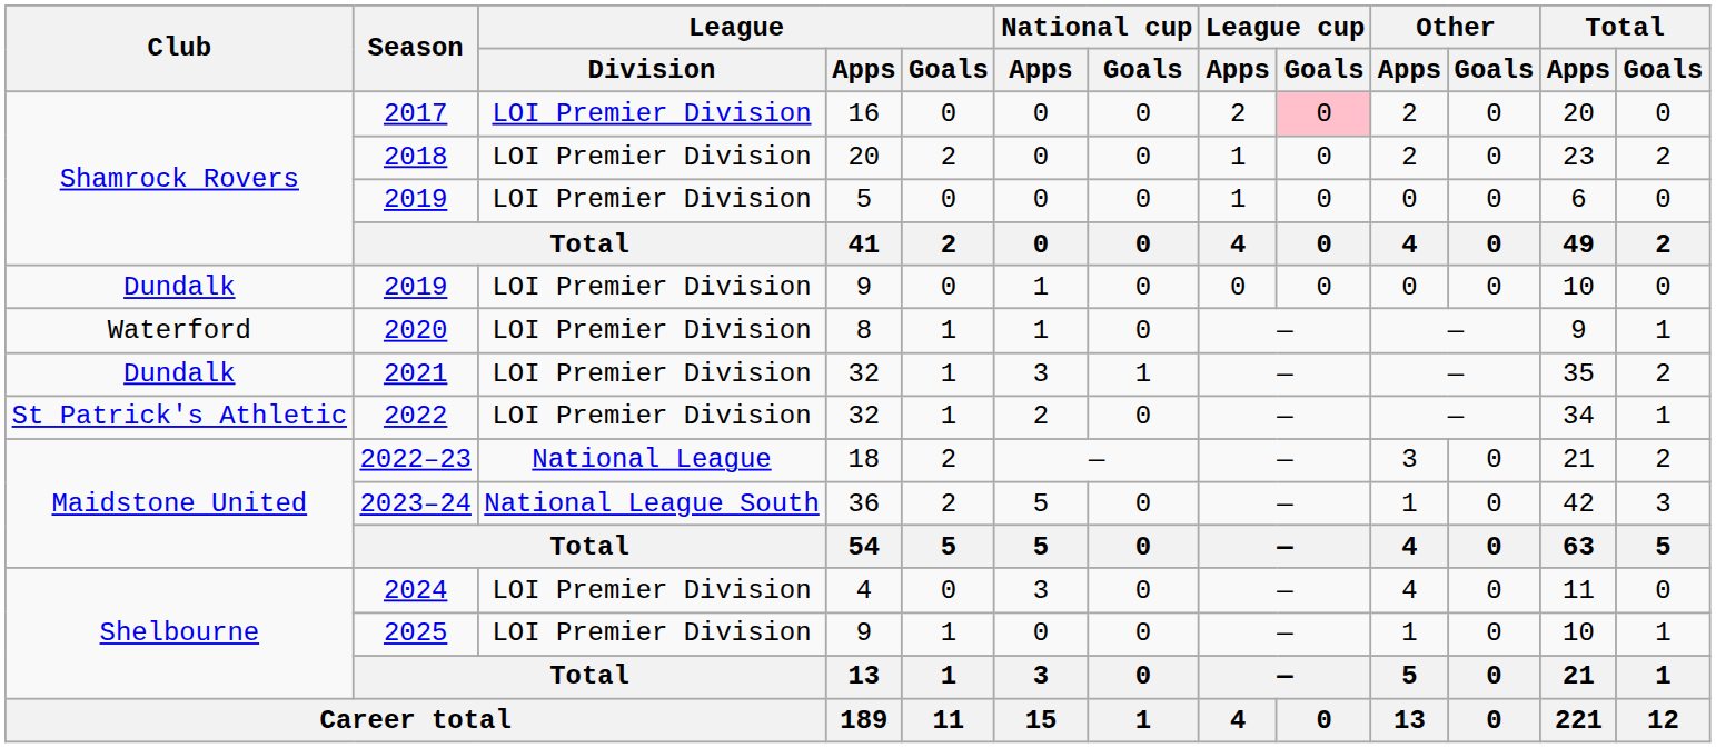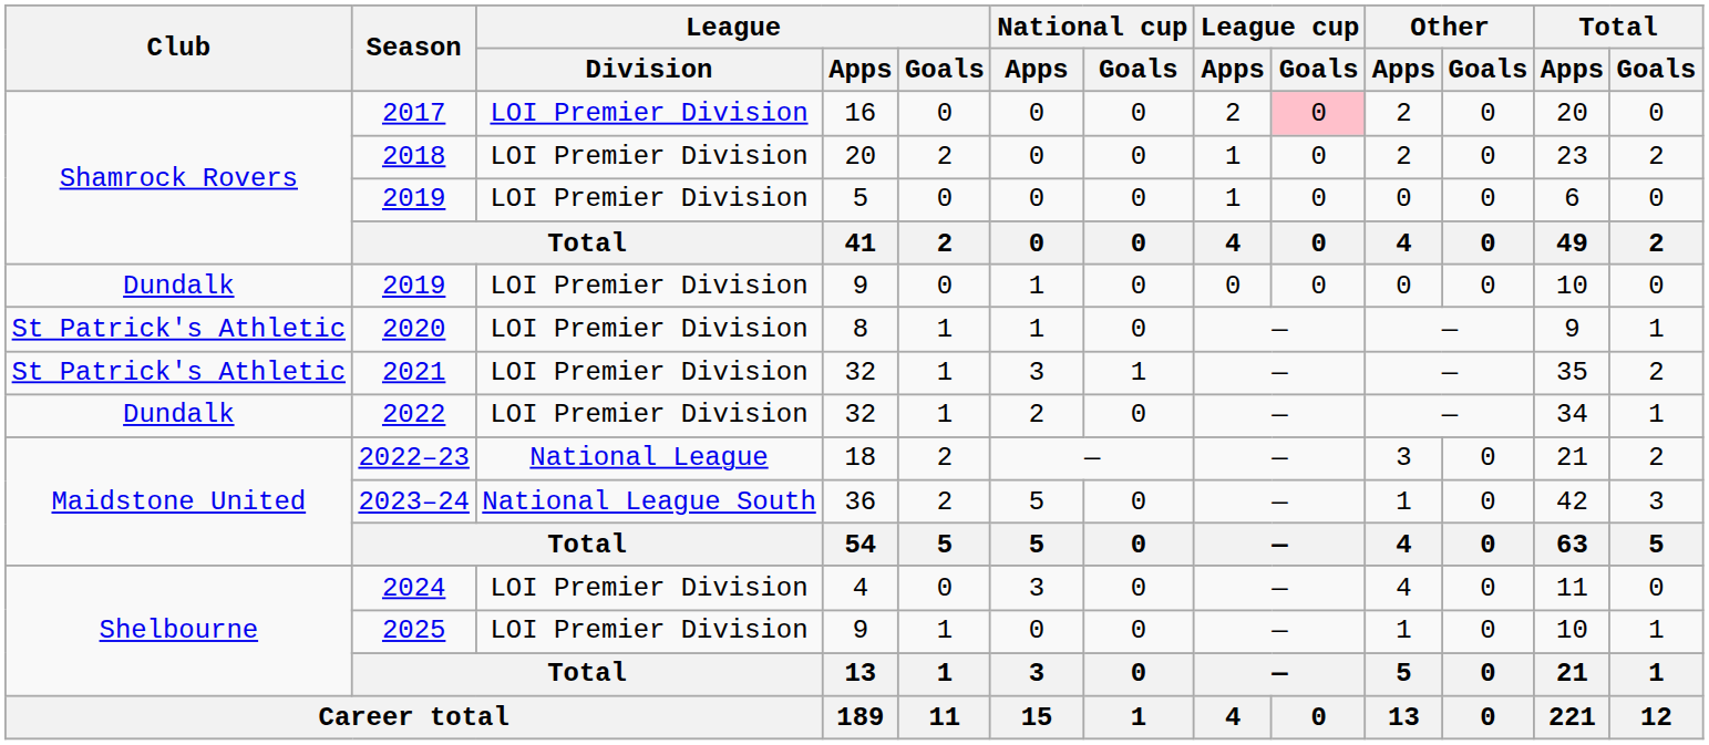 <table class="wikitable" style="text-align:center">
 <tr>
 <th rowspan="2">Club</th>
 <th rowspan="2">Season</th>
 <th colspan="3">League</th>
 <th colspan="2">National cup</th>
 <th colspan="2">League cup</th>
 <th colspan="2">Other</th>
 <th colspan="2">Total</th>
 </tr>
 <tr>
 <th>Division</th>
 <th>Apps</th>
 <th>Goals</th>
 <th>Apps</th>
 <th>Goals</th>
 <th>Apps</th>
 <th>Goals</th>
 <th>Apps</th>
 <th>Goals</th>
 <th>Apps</th>
 <th>Goals</th>
 </tr>
 <tr>
 <td rowspan="4"><a href='#'>Shamrock Rovers</a></td>
 <td><a href='#'>2017</a></td>
 <td><a href='#'>LOI Premier Division</a></td>
 <td>16</td>
 <td>0</td>
 <td>0</td>
 <td>0</td>
 <td>2</td>
 <td style="background: pink;">0</td>
 <td>2</td>
 <td>0</td>
 <td>20</td>
 <td>0</td>
 </tr>
 <tr>
 <td><a href='#'>2018</a></td>
 <td>LOI Premier Division</td>
 <td>20</td>
 <td>2</td>
 <td>0</td>
 <td>0</td>
 <td>1</td>
 <td>0</td>
 <td>2</td>
 <td>0</td>
 <td>23</td>
 <td>2</td>
 </tr>
 <tr>
 <td><a href='#'>2019</a></td>
 <td>LOI Premier Division</td>
 <td>5</td>
 <td>0</td>
 <td>0</td>
 <td>0</td>
 <td>1</td>
 <td>0</td>
 <td>0</td>
 <td>0</td>
 <td>6</td>
 <td>0</td>
 </tr>
 <tr>
 <th colspan="2">Total</th>
 <th>41</th>
 <th>2</th>
 <th>0</th>
 <th>0</th>
 <th>4</th>
 <th>0</th>
 <th>4</th>
 <th>0</th>
 <th>49</th>
 <th>2</th>
 </tr>
 <tr>
 <td><a href='#'>Dundalk</a></td>
 <td><a href='#'>2019</a></td>
 <td>LOI Premier Division</td>
 <td>9</td>
 <td>0</td>
 <td>1</td>
 <td>0</td>
 <td>0</td>
 <td>0</td>
 <td>0</td>
 <td>0</td>
 <td>10</td>
 <td>0</td>
 </tr>
 <tr>
-<td>Waterford</td>
+<td><a href='#'>St Patrick's Athletic</a></td>
 <td><a href='#'>2020</a></td>
 <td>LOI Premier Division</td>
 <td>8</td>
 <td>1</td>
 <td>1</td>
 <td>0</td>
 <td colspan="2">—</td>
 <td colspan="2">—</td>
 <td>9</td>
 <td>1</td>
 </tr>
 <tr>
-<td><a href='#'>Dundalk</a></td>
+<td><a href='#'>St Patrick's Athletic</a></td>
 <td><a href='#'>2021</a></td>
 <td>LOI Premier Division</td>
 <td>32</td>
 <td>1</td>
 <td>3</td>
 <td>1</td>
 <td colspan="2">—</td>
 <td colspan="2">—</td>
 <td>35</td>
 <td>2</td>
 </tr>
 <tr>
-<td><a href='#'>St Patrick's Athletic</a></td>
+<td><a href='#'>Dundalk</a></td>
 <td><a href='#'>2022</a></td>
 <td>LOI Premier Division</td>
 <td>32</td>
 <td>1</td>
 <td>2</td>
 <td>0</td>
 <td colspan="2">—</td>
 <td colspan="2">—</td>
 <td>34</td>
 <td>1</td>
 </tr>
 <tr>
 <td rowspan="3"><a href='#'>Maidstone United</a></td>
 <td><a href='#'>2022–23</a></td>
 <td><a href='#'>National League</a></td>
 <td>18</td>
 <td>2</td>
 <td colspan="2">—</td>
 <td colspan="2">—</td>
 <td>3</td>
 <td>0</td>
 <td>21</td>
 <td>2</td>
 </tr>
 <tr>
 <td><a href='#'>2023–24</a></td>
 <td><a href='#'>National League South</a></td>
 <td>36</td>
 <td>2</td>
 <td>5</td>
 <td>0</td>
 <td colspan="2">—</td>
 <td>1</td>
 <td>0</td>
 <td>42</td>
 <td>3</td>
 </tr>
 <tr>
 <th colspan="2">Total</th>
 <th>54</th>
 <th>5</th>
 <th>5</th>
 <th>0</th>
 <th colspan="2">—</th>
 <th>4</th>
 <th>0</th>
 <th>63</th>
 <th>5</th>
 </tr>
 <tr>
 <td rowspan="3"><a href='#'>Shelbourne</a></td>
 <td><a href='#'>2024</a></td>
 <td>LOI Premier Division</td>
 <td>4</td>
 <td>0</td>
 <td>3</td>
 <td>0</td>
 <td colspan="2">—</td>
 <td>4</td>
 <td>0</td>
 <td>11</td>
 <td>0</td>
 </tr>
 <tr>
 <td><a href='#'>2025</a></td>
 <td>LOI Premier Division</td>
 <td>9</td>
 <td>1</td>
 <td>0</td>
 <td>0</td>
 <td colspan="2">—</td>
 <td>1</td>
 <td>0</td>
 <td>10</td>
 <td>1</td>
 </tr>
 <tr>
 <th colspan="2">Total</th>
 <th>13</th>
 <th>1</th>
 <th>3</th>
 <th>0</th>
 <th colspan="2">—</th>
 <th>5</th>
 <th>0</th>
 <th>21</th>
 <th>1</th>
 </tr>
 <tr>
 <th colspan="3">Career total</th>
 <th>189</th>
 <th>11</th>
 <th>15</th>
 <th>1</th>
 <th>4</th>
 <th>0</th>
 <th>13</th>
 <th>0</th>
 <th>221</th>
 <th>12</th>
 </tr>
 </table>
